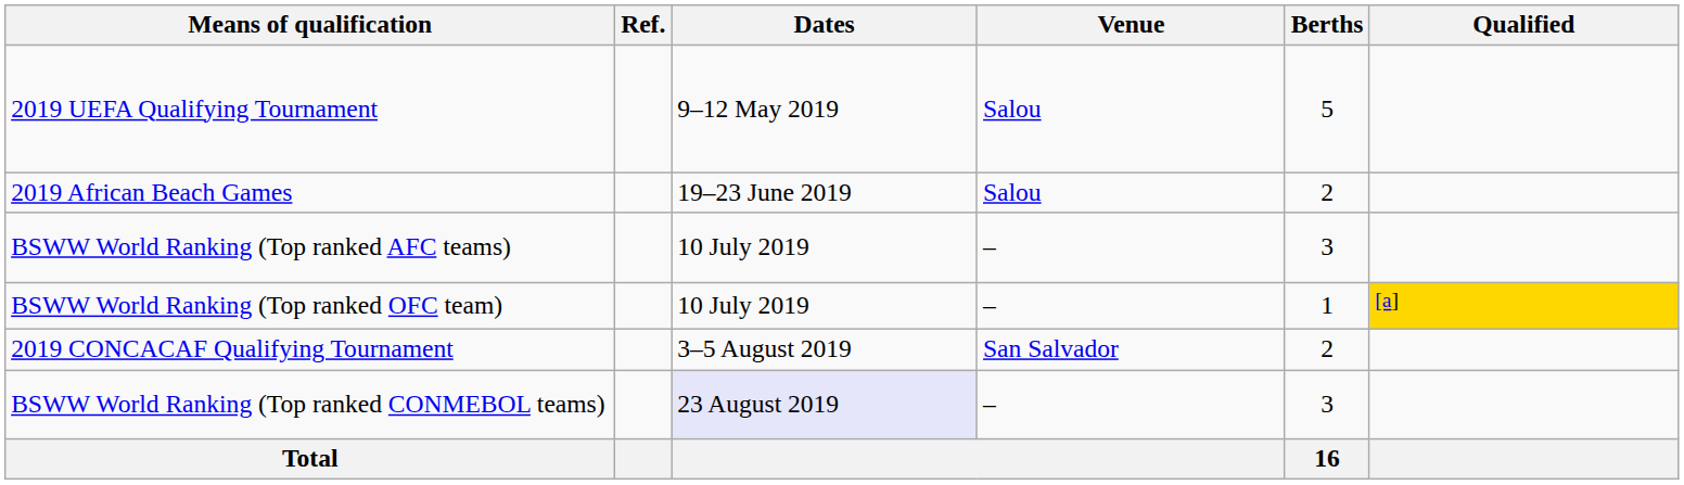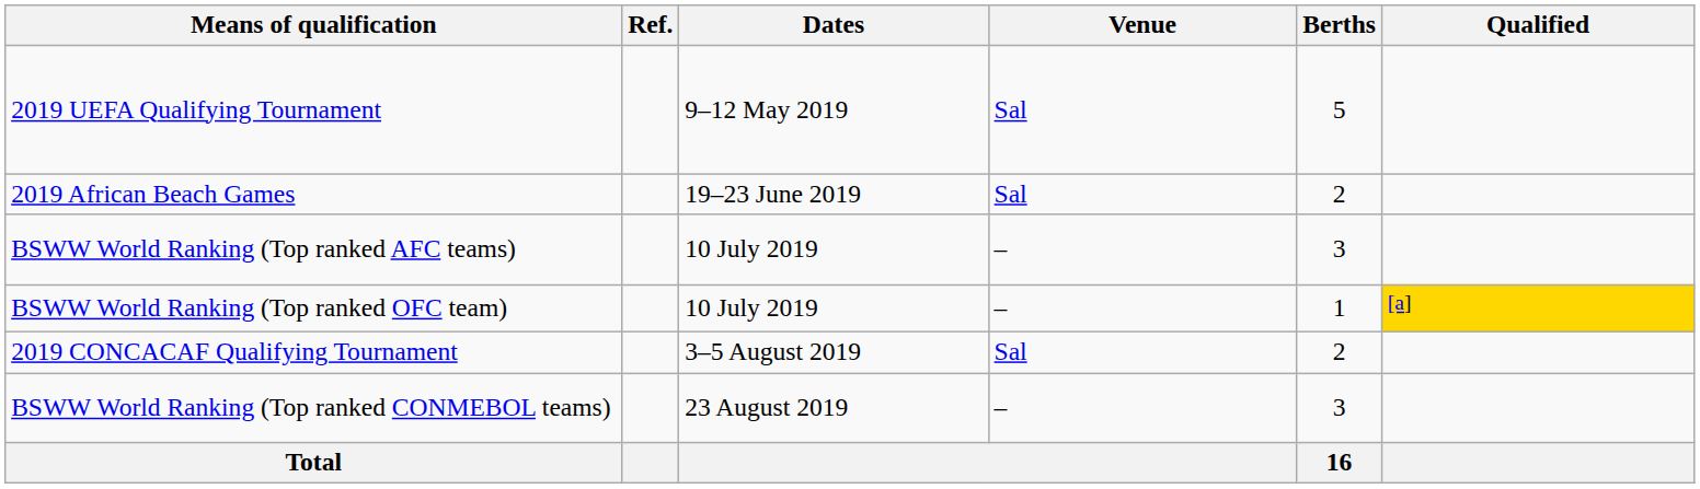 <table class="wikitable" width=1050>
 <tr>
 <th width=40%>Means of qualification</th>
 <th>Ref.</th>
 <th width=20%>Dates</th>
 <th width=20%>Venue</th>
 <th>Berths</th>
 <th width=20%>Qualified</th>
 </tr>
 <tr>
 <td><a href='#'>2019 UEFA Qualifying Tournament</a></td>
 <td></td>
 <td>9–12 May 2019</td>
-<td> <a href='#'>Salou</a></td>
+<td> <a href='#'>Sal</a></td>
 <td align=center>5</td>
 <td><br><br><br><br></td>
 </tr>
 <tr>
 <td><a href='#'>2019 African Beach Games</a></td>
 <td></td>
 <td>19–23 June 2019</td>
-<td> <a href='#'>Salou</a></td>
+<td> <a href='#'>Sal</a></td>
 <td align=center>2</td>
 <td><br></td>
 </tr>
 <tr>
 <td><a href='#'>BSWW World Ranking</a> (Top ranked <a href='#'>AFC</a> teams)</td>
 <td></td>
 <td>10 July 2019</td>
 <td>–</td>
 <td align=center>3</td>
 <td><br><br></td>
 </tr>
 <tr>
 <td><a href='#'>BSWW World Ranking</a> (Top ranked <a href='#'>OFC</a> team)</td>
 <td></td>
 <td>10 July 2019</td>
 <td>–</td>
 <td align=center>1</td>
 <td style="background: gold;"><sup><a href='#'>[a</a>]</sup></td>
 </tr>
 <tr>
 <td><a href='#'>2019 CONCACAF Qualifying Tournament</a></td>
 <td></td>
 <td>3–5 August 2019</td>
-<td> <a href='#'>San Salvador</a></td>
+<td> <a href='#'>Sal</a></td>
 <td align=center>2</td>
 <td><br></td>
 </tr>
 <tr>
 <td><a href='#'>BSWW World Ranking</a> (Top ranked <a href='#'>CONMEBOL</a> teams)</td>
 <td></td>
-<td style="background: lavender;">23 August 2019</td>
+<td>23 August 2019</td>
 <td>–</td>
 <td align=center>3</td>
 <td><br><br></td>
 </tr>
 <tr>
 <th>Total</th>
 <th></th>
 <th colspan=2> </th>
 <th>16</th>
 <th></th>
 </tr>
 </table>
